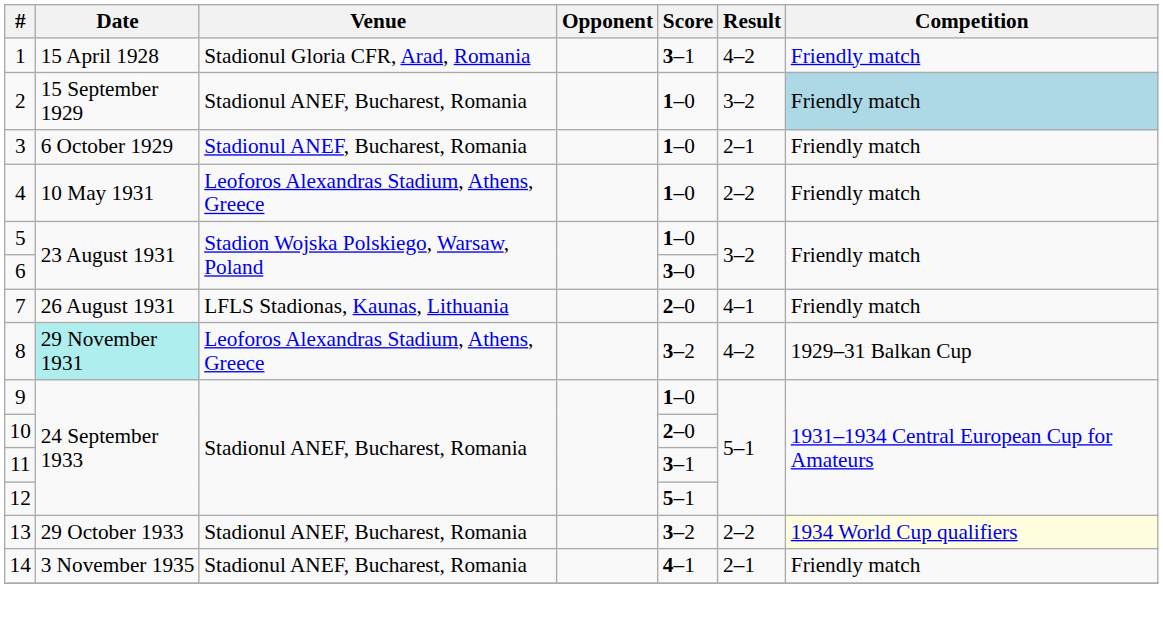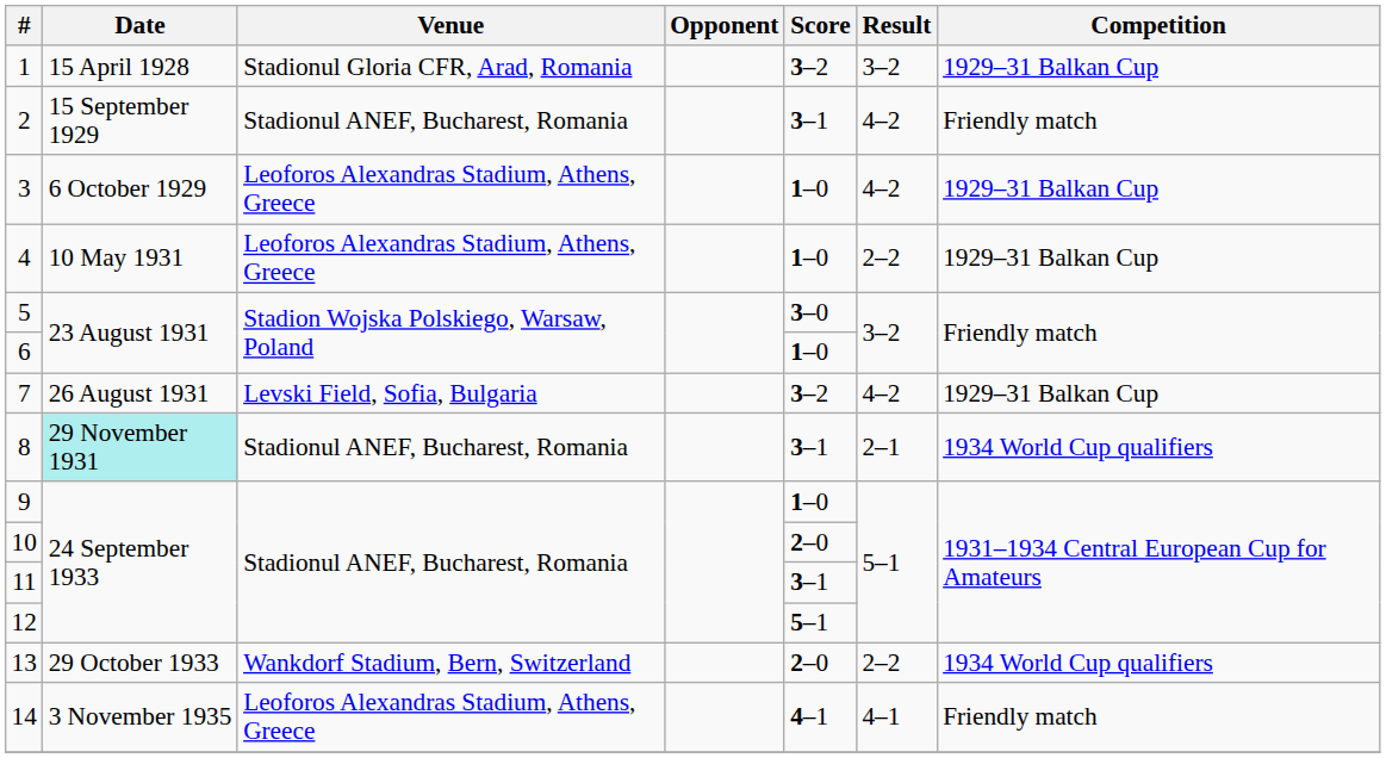 <table class="wikitable sortable">
 <tr>
 <th>#</th>
 <th>Date</th>
 <th>Venue</th>
 <th>Opponent</th>
 <th>Score</th>
 <th>Result</th>
 <th>Competition</th>
 </tr>
 <tr>
 <td align="center">1</td>
 <td>15 April 1928</td>
 <td>Stadionul Gloria CFR, <a href='#'>Arad</a>, <a href='#'>Romania</a></td>
 <td></td>
-<td><strong>3</strong>–1</td>
-<td>4–2</td>
-<td><a href='#'>Friendly match</a></td>
+<td><strong>3</strong>–2</td>
+<td>3–2</td>
+<td><a href='#'>1929–31 Balkan Cup</a></td>
 </tr>
 <tr>
 <td align="center">2</td>
 <td>15 September 1929</td>
 <td>Stadionul ANEF, Bucharest, Romania</td>
 <td></td>
-<td><strong>1</strong>–0</td>
-<td>3–2</td>
-<td style="background: lightblue;">Friendly match</td>
+<td><strong>3</strong>–1</td>
+<td>4–2</td>
+<td>Friendly match</td>
 </tr>
 <tr>
 <td align="center">3</td>
 <td>6 October 1929</td>
-<td><a href='#'>Stadionul ANEF</a>, Bucharest, Romania</td>
+<td><a href='#'>Leoforos Alexandras Stadium</a>, <a href='#'>Athens</a>, <a href='#'>Greece</a></td>
 <td></td>
 <td><strong>1</strong>–0</td>
-<td>2–1</td>
-<td>Friendly match</td>
+<td>4–2</td>
+<td><a href='#'>1929–31 Balkan Cup</a></td>
 </tr>
 <tr>
 <td align="center">4</td>
 <td>10 May 1931</td>
 <td><a href='#'>Leoforos Alexandras Stadium</a>, <a href='#'>Athens</a>, <a href='#'>Greece</a></td>
 <td></td>
 <td><strong>1</strong>–0</td>
 <td>2–2</td>
-<td>Friendly match</td>
+<td>1929–31 Balkan Cup</td>
 </tr>
 <tr>
 <td align="center">5</td>
 <td rowspan="2">23 August 1931</td>
 <td rowspan="2"><a href='#'>Stadion Wojska Polskiego</a>, <a href='#'>Warsaw</a>, <a href='#'>Poland</a></td>
 <td rowspan="2"></td>
-<td><strong>1</strong>–0</td>
+<td><strong>3</strong>–0</td>
 <td rowspan="2">3–2</td>
 <td rowspan="2">Friendly match</td>
 </tr>
 <tr>
 <td align="center">6</td>
-<td><strong>3</strong>–0</td>
+<td><strong>1</strong>–0</td>
 </tr>
 <tr>
 <td align="center">7</td>
 <td>26 August 1931</td>
-<td>LFLS Stadionas, <a href='#'>Kaunas</a>, <a href='#'>Lithuania</a></td>
+<td><a href='#'>Levski Field</a>, <a href='#'>Sofia</a>, <a href='#'>Bulgaria</a></td>
 <td></td>
-<td><strong>2</strong>–0</td>
-<td>4–1</td>
-<td>Friendly match</td>
+<td><strong>3</strong>–2</td>
+<td>4–2</td>
+<td>1929–31 Balkan Cup</td>
 </tr>
 <tr>
 <td align="center">8</td>
 <td style="background: paleturquoise;">29 November 1931</td>
-<td><a href='#'>Leoforos Alexandras Stadium</a>, <a href='#'>Athens</a>, <a href='#'>Greece</a></td>
+<td>Stadionul ANEF, Bucharest, Romania</td>
 <td></td>
-<td><strong>3</strong>–2</td>
-<td>4–2</td>
-<td>1929–31 Balkan Cup</td>
+<td><strong>3</strong>–1</td>
+<td>2–1</td>
+<td><a href='#'>1934 World Cup qualifiers</a></td>
 </tr>
 <tr>
 <td align="center">9</td>
 <td rowspan="4">24 September 1933</td>
 <td rowspan="4">Stadionul ANEF, Bucharest, Romania</td>
 <td rowspan="4"></td>
 <td><strong>1</strong>–0</td>
 <td rowspan="4">5–1</td>
 <td rowspan="4"><a href='#'>1931–1934 Central European Cup for Amateurs</a></td>
 </tr>
 <tr>
 <td align="center">10</td>
 <td><strong>2</strong>–0</td>
 </tr>
 <tr>
 <td align="center">11</td>
 <td><strong>3</strong>–1</td>
 </tr>
 <tr>
 <td align="center">12</td>
 <td><strong>5</strong>–1</td>
 </tr>
 <tr>
 <td align="center">13</td>
 <td>29 October 1933</td>
-<td>Stadionul ANEF, Bucharest, Romania</td>
+<td><a href='#'>Wankdorf Stadium</a>, <a href='#'>Bern</a>, <a href='#'>Switzerland</a></td>
 <td></td>
-<td><strong>3</strong>–2</td>
+<td><strong>2</strong>–0</td>
 <td>2–2</td>
-<td style="background: lightyellow;"><a href='#'>1934 World Cup qualifiers</a></td>
+<td><a href='#'>1934 World Cup qualifiers</a></td>
 </tr>
 <tr>
 <td align="center">14</td>
 <td>3 November 1935</td>
-<td>Stadionul ANEF, Bucharest, Romania</td>
+<td><a href='#'>Leoforos Alexandras Stadium</a>, <a href='#'>Athens</a>, <a href='#'>Greece</a></td>
 <td></td>
 <td><strong>4</strong>–1</td>
-<td>2–1</td>
+<td>4–1</td>
 <td>Friendly match</td>
 </tr>
 <tr>
 </tr>
 </table>
